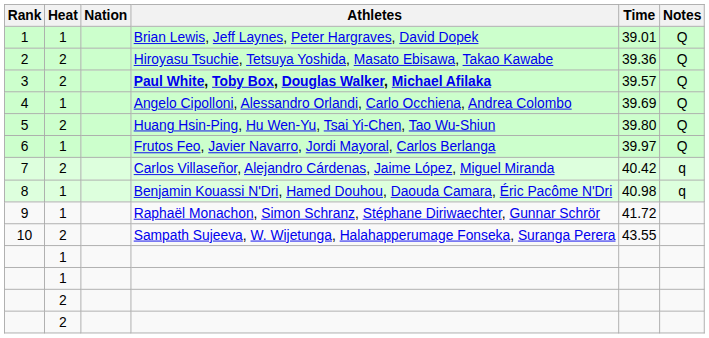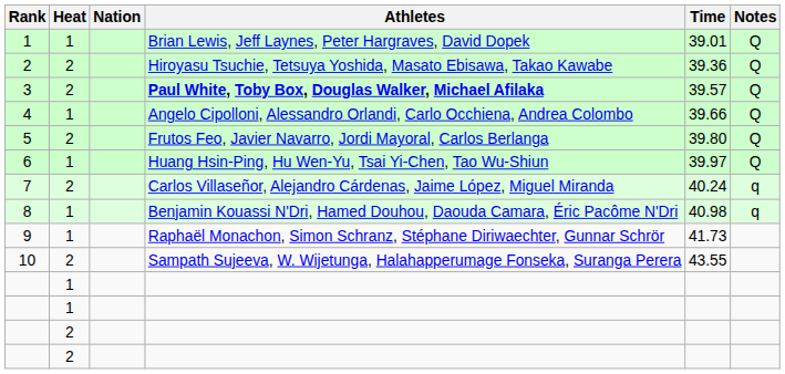 <table class="wikitable sortable" style="text-align:center;font-size:95%">
 <tr>
 <th>Rank</th>
 <th>Heat</th>
 <th>Nation</th>
 <th>Athletes</th>
 <th>Time</th>
 <th>Notes</th>
 </tr>
 <tr bgcolor=ccffcc>
 <td>1</td>
 <td>1</td>
 <td align=left></td>
 <td align=left><a href='#'>Brian Lewis</a>, <a href='#'>Jeff Laynes</a>, <a href='#'>Peter Hargraves</a>, <a href='#'>David Dopek</a></td>
 <td>39.01</td>
 <td>Q</td>
 </tr>
 <tr bgcolor=ccffcc>
 <td>2</td>
 <td>2</td>
 <td align=left></td>
 <td align=left><a href='#'>Hiroyasu Tsuchie</a>, <a href='#'>Tetsuya Yoshida</a>, <a href='#'>Masato Ebisawa</a>, <a href='#'>Takao Kawabe</a></td>
 <td>39.36</td>
 <td>Q</td>
 </tr>
 <tr bgcolor=ccffcc>
 <td>3</td>
 <td>2</td>
 <td align=left></td>
 <td align=left><strong><a href='#'>Paul White</a>, <a href='#'>Toby Box</a>, <a href='#'>Douglas Walker</a>, <a href='#'>Michael Afilaka</a></strong></td>
 <td>39.57</td>
 <td>Q</td>
 </tr>
 <tr bgcolor=ccffcc>
 <td>4</td>
 <td>1</td>
 <td align=left></td>
 <td align=left><a href='#'>Angelo Cipolloni</a>, <a href='#'>Alessandro Orlandi</a>, <a href='#'>Carlo Occhiena</a>, <a href='#'>Andrea Colombo</a></td>
-<td>39.69</td>
+<td>39.66</td>
 <td>Q</td>
 </tr>
 <tr bgcolor=ccffcc>
 <td>5</td>
 <td>2</td>
 <td align=left></td>
-<td align=left><a href='#'>Huang Hsin-Ping</a>, <a href='#'>Hu Wen-Yu</a>, <a href='#'>Tsai Yi-Chen</a>, <a href='#'>Tao Wu-Shiun</a></td>
+<td align=left><a href='#'>Frutos Feo</a>, <a href='#'>Javier Navarro</a>, <a href='#'>Jordi Mayoral</a>, <a href='#'>Carlos Berlanga</a></td>
 <td>39.80</td>
 <td>Q</td>
 </tr>
 <tr bgcolor=ccffcc>
 <td>6</td>
 <td>1</td>
 <td align=left></td>
-<td align=left><a href='#'>Frutos Feo</a>, <a href='#'>Javier Navarro</a>, <a href='#'>Jordi Mayoral</a>, <a href='#'>Carlos Berlanga</a></td>
+<td align=left><a href='#'>Huang Hsin-Ping</a>, <a href='#'>Hu Wen-Yu</a>, <a href='#'>Tsai Yi-Chen</a>, <a href='#'>Tao Wu-Shiun</a></td>
 <td>39.97</td>
 <td>Q</td>
 </tr>
 <tr bgcolor=ddffdd>
 <td>7</td>
 <td>2</td>
 <td align=left></td>
 <td align=left><a href='#'>Carlos Villaseñor</a>, <a href='#'>Alejandro Cárdenas</a>, <a href='#'>Jaime López</a>, <a href='#'>Miguel Miranda</a></td>
-<td>40.42</td>
+<td>40.24</td>
 <td>q</td>
 </tr>
 <tr bgcolor=ddffdd>
 <td>8</td>
 <td>1</td>
 <td align=left></td>
 <td align=left><a href='#'>Benjamin Kouassi N'Dri</a>, <a href='#'>Hamed Douhou</a>, <a href='#'>Daouda Camara</a>, <a href='#'>Éric Pacôme N'Dri</a></td>
 <td>40.98</td>
 <td>q</td>
 </tr>
 <tr>
 <td>9</td>
 <td>1</td>
 <td align=left></td>
 <td align=left><a href='#'>Raphaël Monachon</a>, <a href='#'>Simon Schranz</a>, <a href='#'>Stéphane Diriwaechter</a>, <a href='#'>Gunnar Schrör</a></td>
-<td>41.72</td>
+<td>41.73</td>
 <td></td>
 </tr>
 <tr>
 <td>10</td>
 <td>2</td>
 <td align=left></td>
 <td align=left><a href='#'>Sampath Sujeeva</a>, <a href='#'>W. Wijetunga</a>, <a href='#'>Halahapperumage Fonseka</a>, <a href='#'>Suranga Perera</a></td>
 <td>43.55</td>
 <td></td>
 </tr>
 <tr>
 <td></td>
 <td>1</td>
 <td align=left></td>
 <td align=left></td>
 <td></td>
 <td></td>
 </tr>
 <tr>
 <td></td>
 <td>1</td>
 <td align=left></td>
 <td align=left></td>
 <td></td>
 <td></td>
 </tr>
 <tr>
 <td></td>
 <td>2</td>
 <td align=left></td>
 <td align=left></td>
 <td></td>
 <td></td>
 </tr>
 <tr>
 <td></td>
 <td>2</td>
 <td align=left></td>
 <td align=left></td>
 <td></td>
 <td></td>
 </tr>
 </table>
